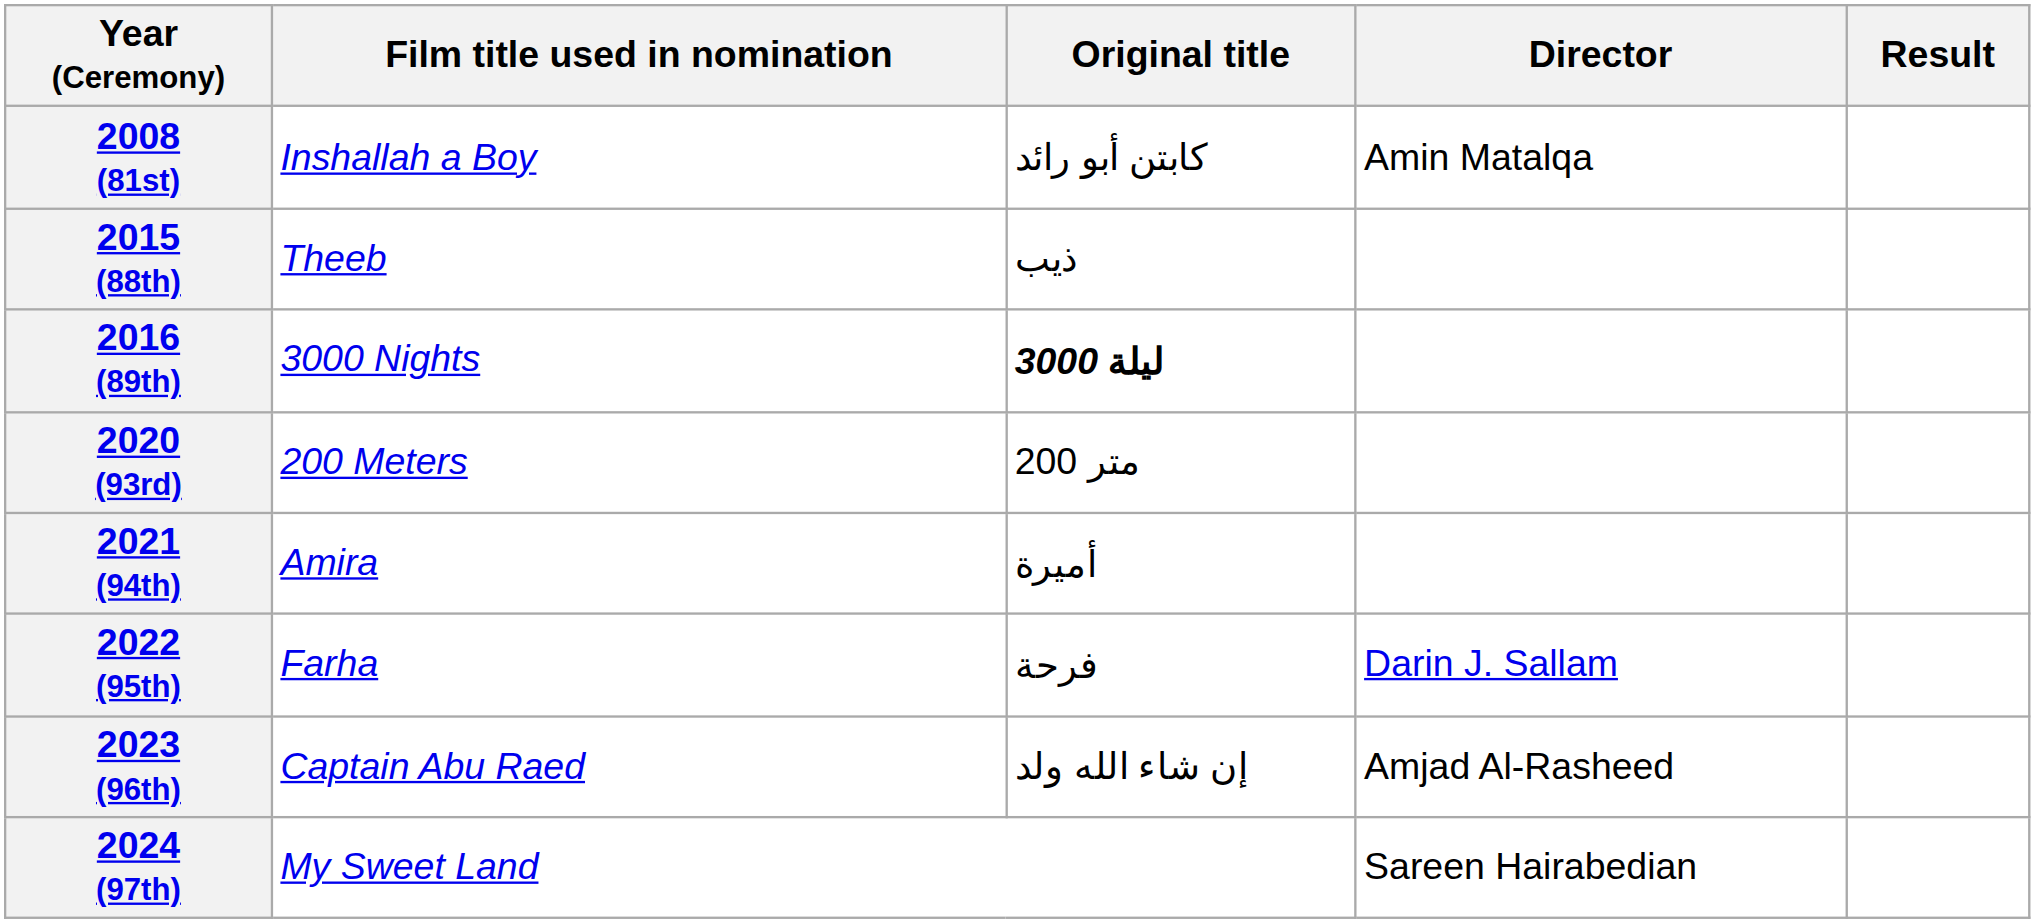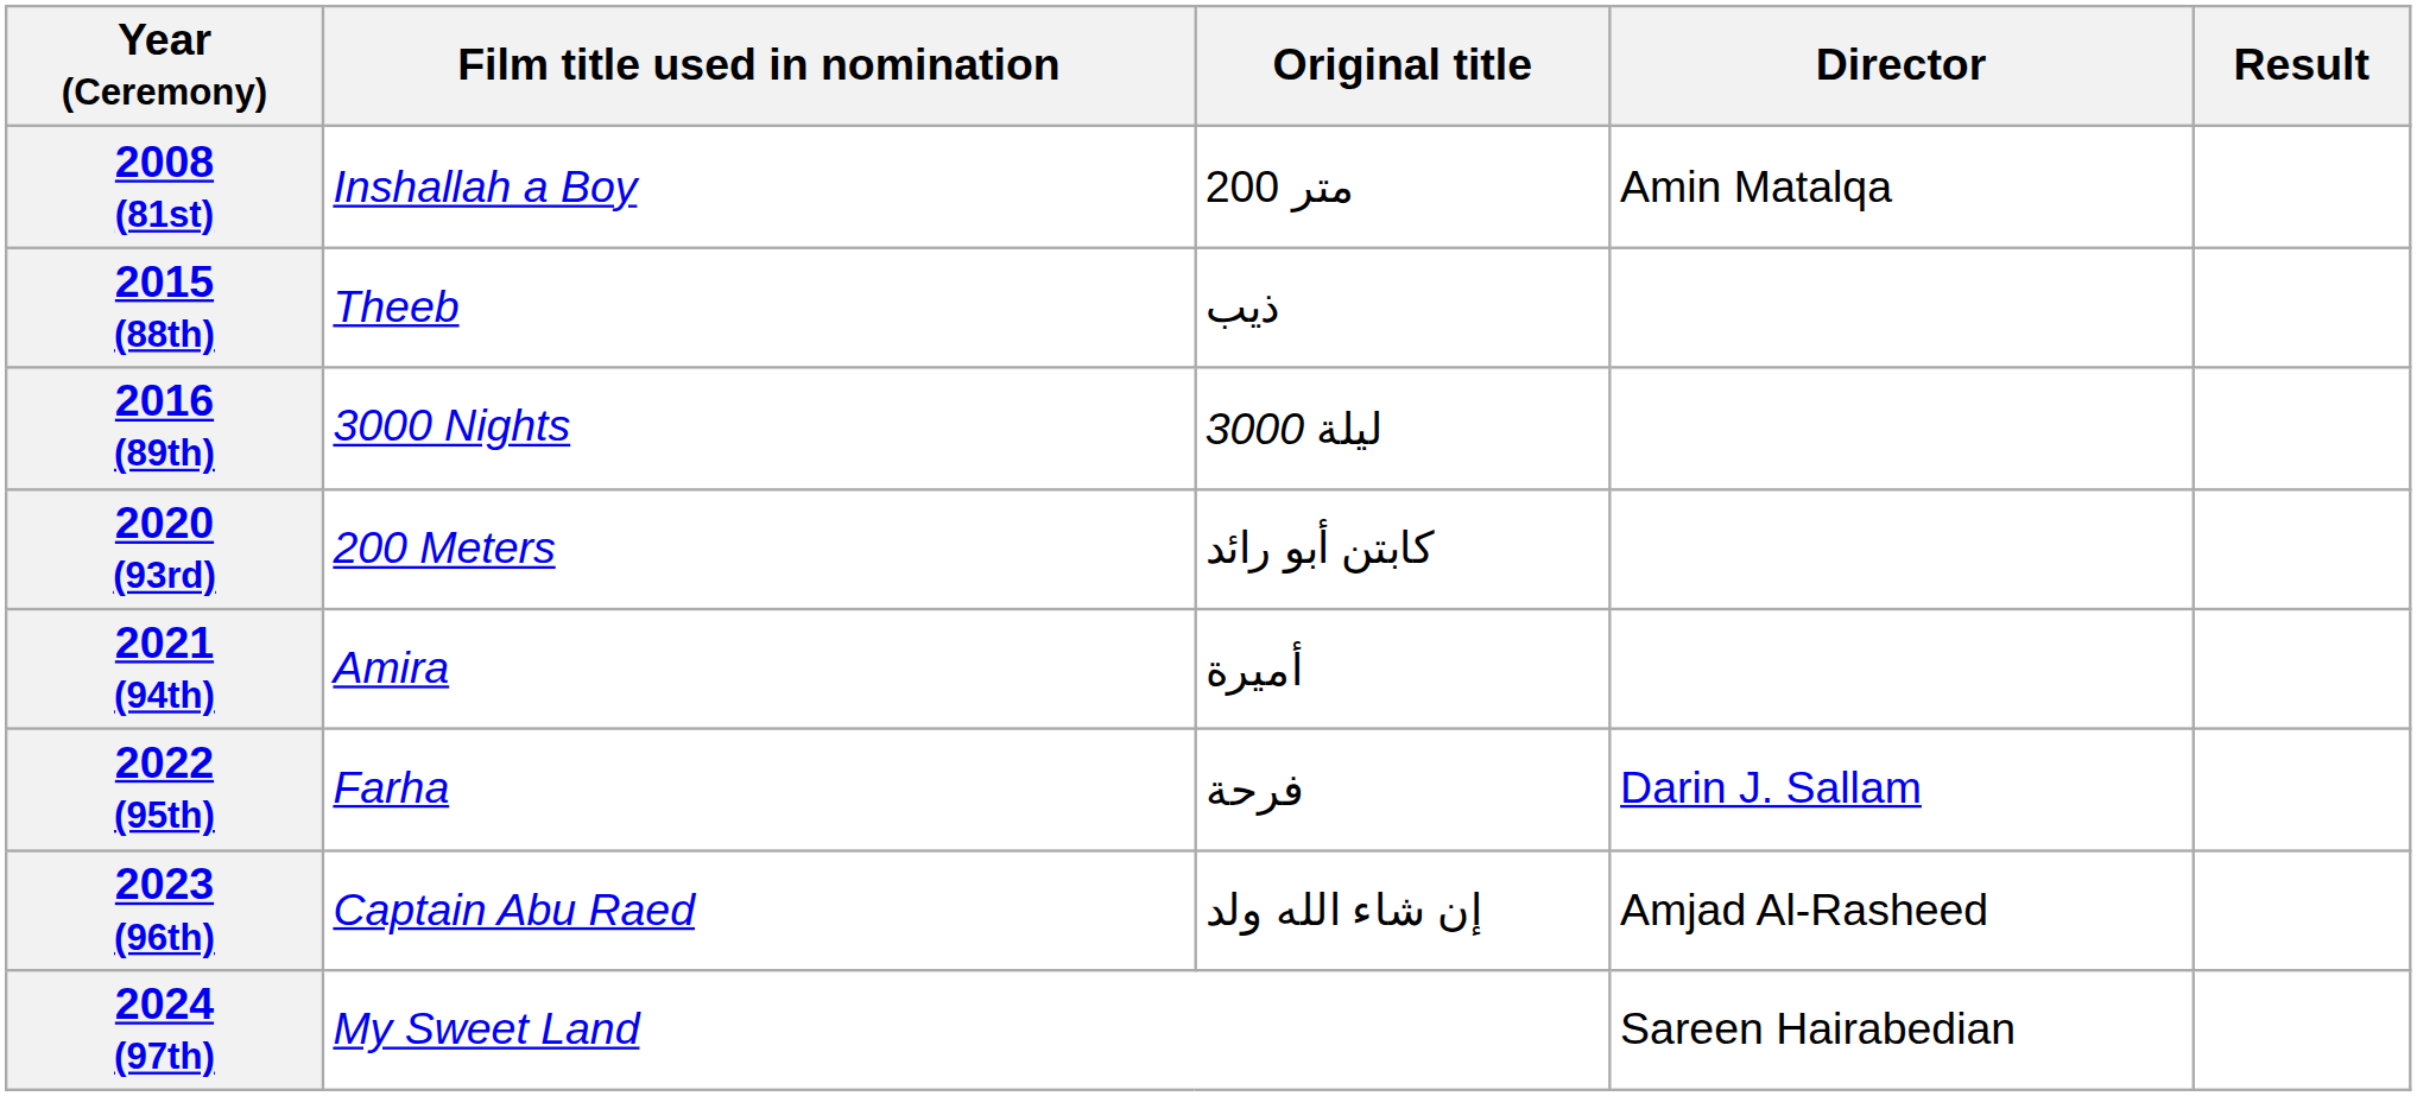 <table class="wikitable sortable" width="98%" style="background:#ffffff;">
 <tr>
 <th>Year<br><small>(Ceremony)</small></th>
 <th>Film title used in nomination</th>
 <th>Original title</th>
 <th>Director</th>
 <th>Result</th>
 </tr>
 <tr>
 <th align="center"><a href='#'>2008</a><br><small><a href='#'>(81st)</a></small></th>
 <td><em><a href='#'>Inshallah a Boy</a></em></td>
-<td>كابتن أبو رائد</td>
+<td>200 متر</td>
 <td>Amin Matalqa</td>
 <td></td>
 </tr>
 <tr>
 <th align="center"><a href='#'>2015</a><br><small><a href='#'>(88th)</a></small></th>
 <td><em><a href='#'>Theeb</a></em></td>
 <td>ذيب</td>
 <td></td>
 <td></td>
 </tr>
 <tr>
 <th align="center"><a href='#'>2016</a><br><small><a href='#'>(89th)</a></small></th>
 <td><em><a href='#'>3000 Nights</a></em></td>
-<td><strong><em>3000</em> ليلة</strong></td>
+<td><em>3000</em> ليلة</td>
 <td></td>
 <td></td>
 </tr>
 <tr>
 <th align="center"><a href='#'>2020</a><br><small><a href='#'>(93rd)</a></small></th>
 <td><em><a href='#'>200 Meters</a></em></td>
-<td>200 متر</td>
+<td>كابتن أبو رائد</td>
 <td></td>
 <td></td>
 </tr>
 <tr>
 <th align="center"><a href='#'>2021</a><br><small><a href='#'>(94th)</a></small></th>
 <td><em><a href='#'>Amira</a></em></td>
 <td>أميرة</td>
 <td></td>
 <td></td>
 </tr>
 <tr>
 <th align="center"><a href='#'>2022</a><br><small><a href='#'>(95th)</a></small></th>
 <td><em><a href='#'>Farha</a></em></td>
 <td>فرحة</td>
 <td><a href='#'>Darin J. Sallam</a></td>
 <td></td>
 </tr>
 <tr>
 <th align="center"><a href='#'>2023</a><br><small><a href='#'>(96th)</a></small></th>
 <td><em><a href='#'>Captain Abu Raed</a></em></td>
 <td>إن شاء الله ولد</td>
 <td>Amjad Al-Rasheed</td>
 <td></td>
 </tr>
 <tr>
 <th align="center"><a href='#'>2024</a><br><small><a href='#'>(97th)</a></small></th>
 <td colspan="2"><em><a href='#'>My Sweet Land</a></em></td>
 <td>Sareen Hairabedian</td>
 <td></td>
 </tr>
 </table>
